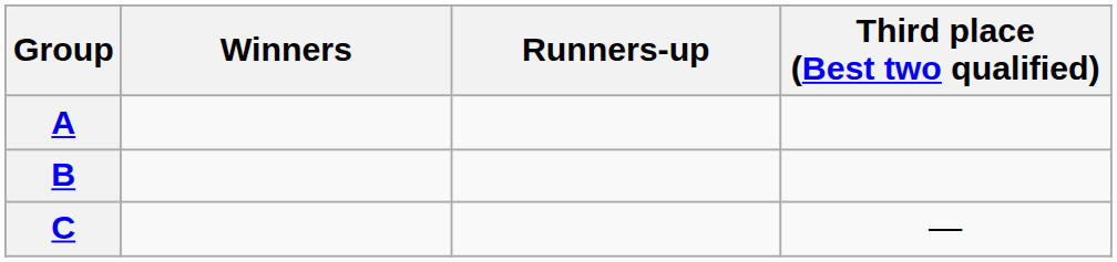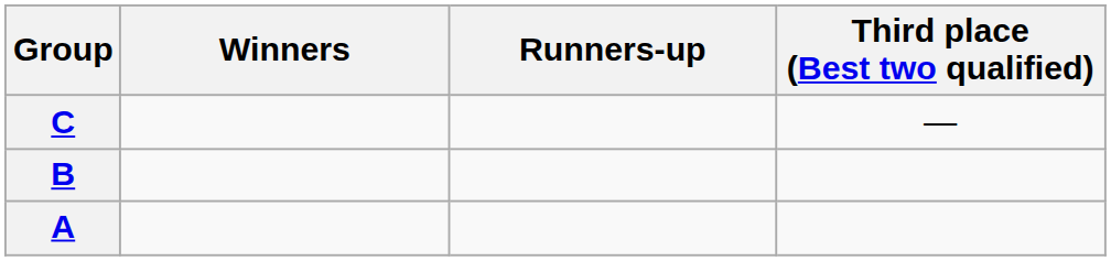 <table class=wikitable>
 <tr>
 <th>Group</th>
 <th width=150>Winners</th>
 <th width=150>Runners-up</th>
 <th width=150>Third place<br>(<a href='#'>Best two</a> qualified)</th>
 </tr>
 <tr>
-<th><a href='#'>A</a></th>
+<th><a href='#'>C</a></th>
 <td></td>
 <td></td>
-<td></td>
+<td align=center>—</td>
 </tr>
 <tr>
 <th><a href='#'>B</a></th>
 <td></td>
 <td></td>
 <td></td>
 </tr>
 <tr>
-<th><a href='#'>C</a></th>
+<th><a href='#'>A</a></th>
 <td></td>
 <td></td>
-<td align=center>—</td>
+<td></td>
 </tr>
 </table>
